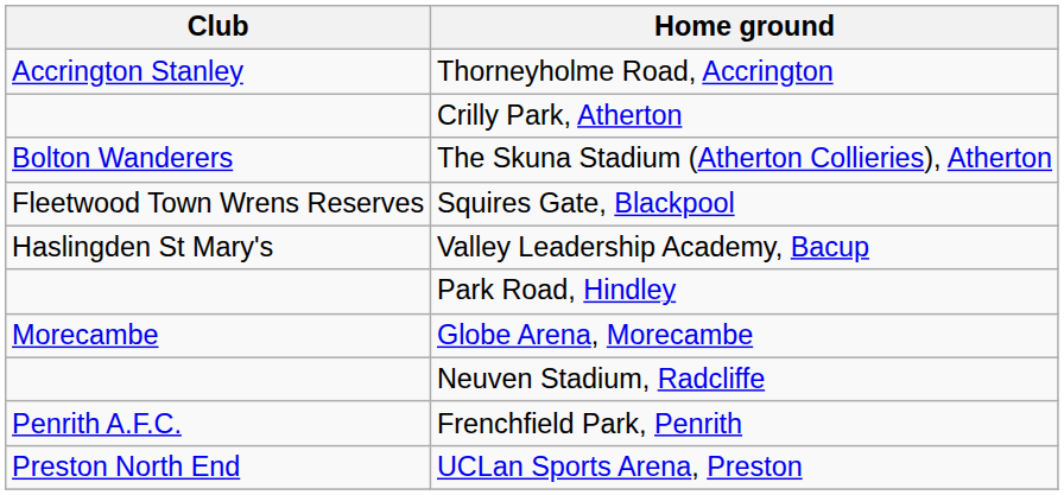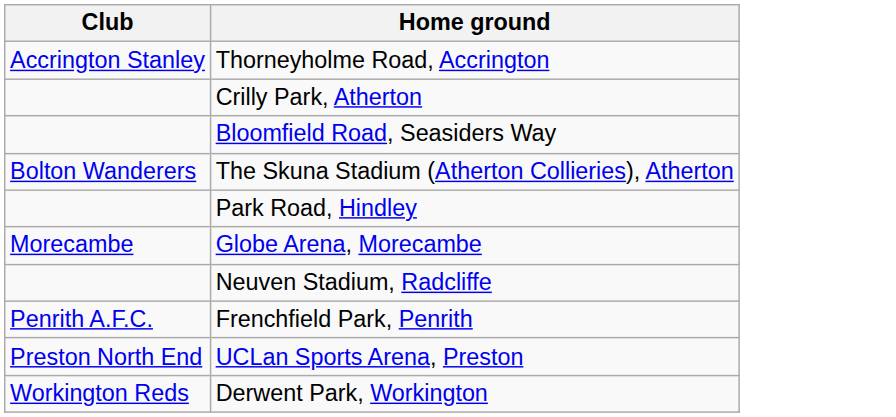 <table class="wikitable" border="1">
 <tr>
 <th>Club</th>
 <th>Home ground</th>
 </tr>
 <tr>
 <td><a href='#'>Accrington Stanley</a></td>
 <td>Thorneyholme Road, <a href='#'>Accrington</a></td>
 </tr>
 <tr>
 <td></td>
 <td>Crilly Park, <a href='#'>Atherton</a></td>
 </tr>
 <tr>
+<td></td>
+<td><a href='#'>Bloomfield Road</a>, Seasiders Way</td>
+</tr>
+<tr>
 <td><a href='#'>Bolton Wanderers</a></td>
 <td>The Skuna Stadium (<a href='#'>Atherton Collieries</a>), <a href='#'>Atherton</a></td>
-</tr>
-<tr>
-<td>Fleetwood Town Wrens Reserves</td>
-<td>Squires Gate, <a href='#'>Blackpool</a></td>
-</tr>
-<tr>
-<td>Haslingden St Mary's</td>
-<td>Valley Leadership Academy, <a href='#'>Bacup</a></td>
 </tr>
 <tr>
 <td></td>
 <td>Park Road, <a href='#'>Hindley</a></td>
 </tr>
 <tr>
 <td><a href='#'>Morecambe</a></td>
 <td><a href='#'>Globe Arena</a>, <a href='#'>Morecambe</a></td>
 </tr>
 <tr>
 <td></td>
 <td>Neuven Stadium, <a href='#'>Radcliffe</a></td>
 </tr>
 <tr>
 <td><a href='#'>Penrith A.F.C.</a></td>
 <td>Frenchfield Park, <a href='#'>Penrith</a></td>
 </tr>
 <tr>
 <td><a href='#'>Preston North End</a></td>
 <td><a href='#'>UCLan Sports Arena</a>, <a href='#'>Preston</a></td>
 </tr>
+<tr>
+<td><a href='#'>Workington Reds</a></td>
+<td>Derwent Park, <a href='#'>Workington</a></td>
+</tr>
 </table>
